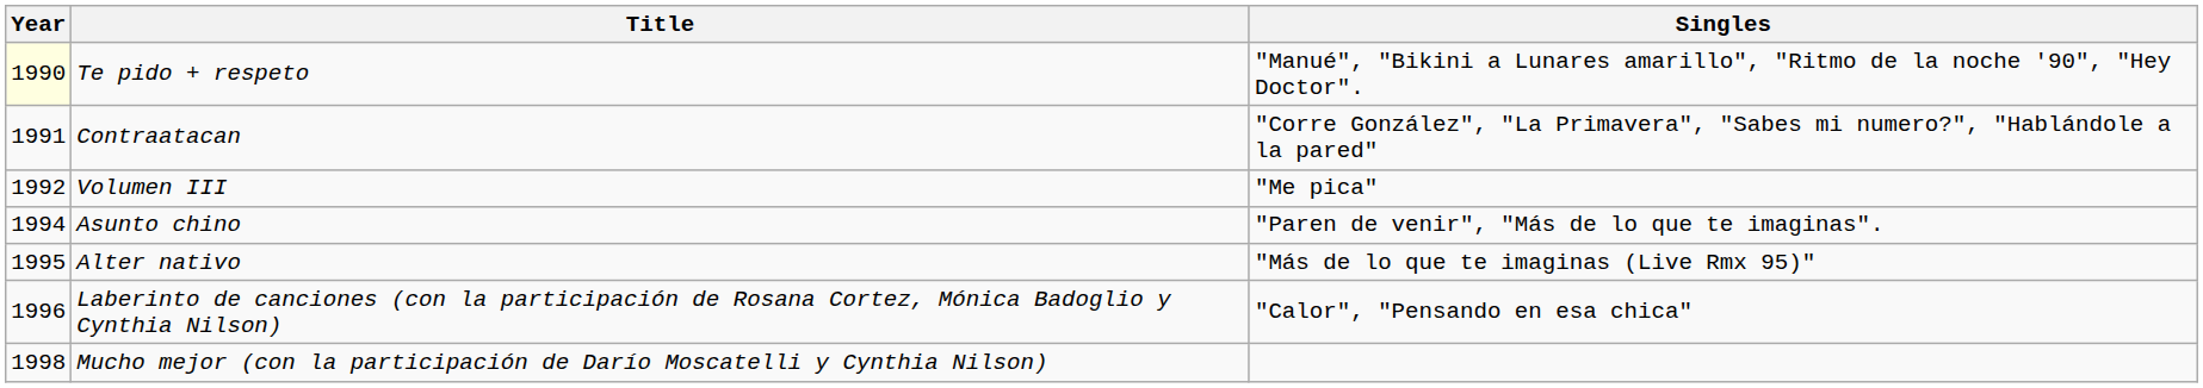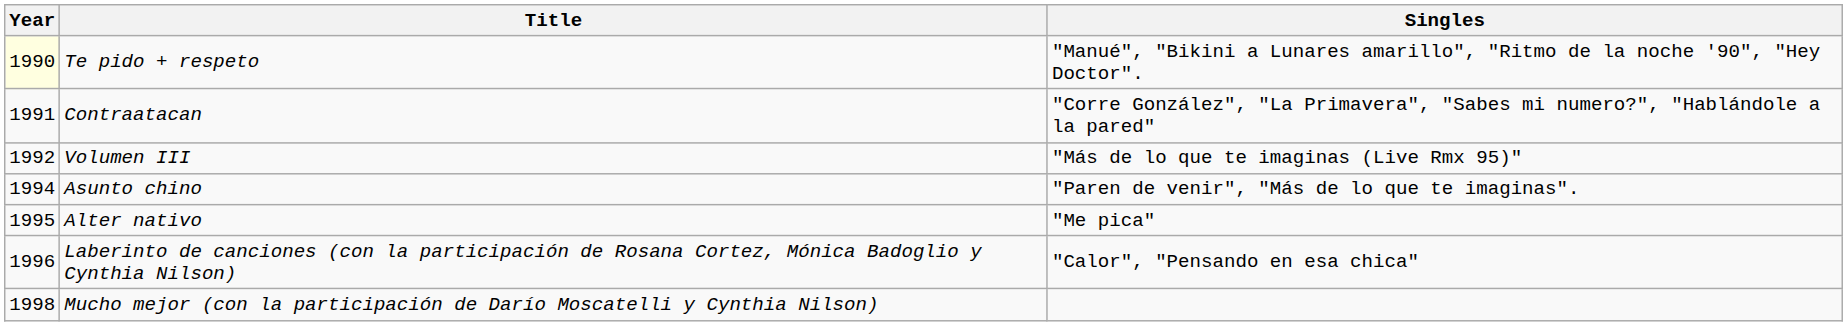 <table class="wikitable">
 <tr>
 <th>Year</th>
 <th>Title</th>
 <th>Singles</th>
 </tr>
 <tr>
 <td style="background: lightyellow;">1990</td>
 <td><em>Te pido + respeto</em></td>
 <td>"Manué", "Bikini a Lunares amarillo", "Ritmo de la noche '90", "Hey Doctor".</td>
 </tr>
 <tr>
 <td>1991</td>
 <td><em>Contraatacan</em></td>
 <td>"Corre González", "La Primavera", "Sabes mi numero?", "Hablándole a la pared"</td>
 </tr>
 <tr>
 <td>1992</td>
 <td><em>Volumen III</em></td>
-<td>"Me pica"</td>
+<td>"Más de lo que te imaginas (Live Rmx 95)"</td>
 </tr>
 <tr>
 <td>1994</td>
 <td><em>Asunto chino</em></td>
 <td>"Paren de venir", "Más de lo que te imaginas".</td>
 </tr>
 <tr>
 <td>1995</td>
 <td><em>Alter nativo</em></td>
-<td>"Más de lo que te imaginas (Live Rmx 95)"</td>
+<td>"Me pica"</td>
 </tr>
 <tr>
 <td>1996</td>
 <td><em>Laberinto de canciones (con la participación de Rosana Cortez, Mónica Badoglio y Cynthia Nilson)</em></td>
 <td>"Calor", "Pensando en esa chica"</td>
 </tr>
 <tr>
 <td>1998</td>
 <td><em>Mucho mejor (con la participación de Darío Moscatelli y Cynthia Nilson)</em></td>
 <td></td>
 </tr>
 </table>
